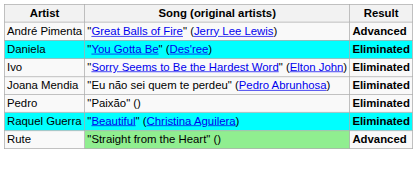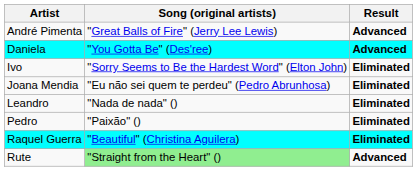 <table class=wikitable>
 <tr>
 <th>Artist</th>
 <th>Song (original artists)</th>
 <th>Result</th>
 </tr>
 <tr>
 <td>André Pimenta</td>
 <td>"<a href='#'>Great Balls of Fire</a>" (<a href='#'>Jerry Lee Lewis</a>)</td>
 <td><strong>Advanced</strong></td>
 </tr>
 <tr style="background:cyan;">
 <td>Daniela</td>
 <td>"<a href='#'>You Gotta Be</a>" (<a href='#'>Des'ree</a>)</td>
-<td><strong>Eliminated</strong></td>
+<td><strong>Advanced</strong></td>
 </tr>
 <tr>
 <td>Ivo</td>
 <td>"<a href='#'>Sorry Seems to Be the Hardest Word</a>" (<a href='#'>Elton John</a>)</td>
 <td><strong>Eliminated</strong></td>
 </tr>
 <tr>
 <td>Joana Mendia</td>
 <td>"Eu não sei quem te perdeu" (<a href='#'>Pedro Abrunhosa</a>)</td>
+<td><strong>Eliminated</strong></td>
+</tr>
+<tr>
+<td>Leandro</td>
+<td>"Nada de nada" ()</td>
 <td><strong>Eliminated</strong></td>
 </tr>
 <tr>
 <td>Pedro</td>
 <td>"Paixão" ()</td>
 <td><strong>Eliminated</strong></td>
 </tr>
 <tr style="background:cyan;">
 <td>Raquel Guerra</td>
 <td>"<a href='#'>Beautiful</a>" (<a href='#'>Christina Aguilera</a>)</td>
 <td><strong>Eliminated</strong></td>
 </tr>
 <tr>
 <td>Rute</td>
 <td style="background: lightgreen;">"Straight from the Heart" ()</td>
 <td><strong>Advanced</strong></td>
 </tr>
 </table>
